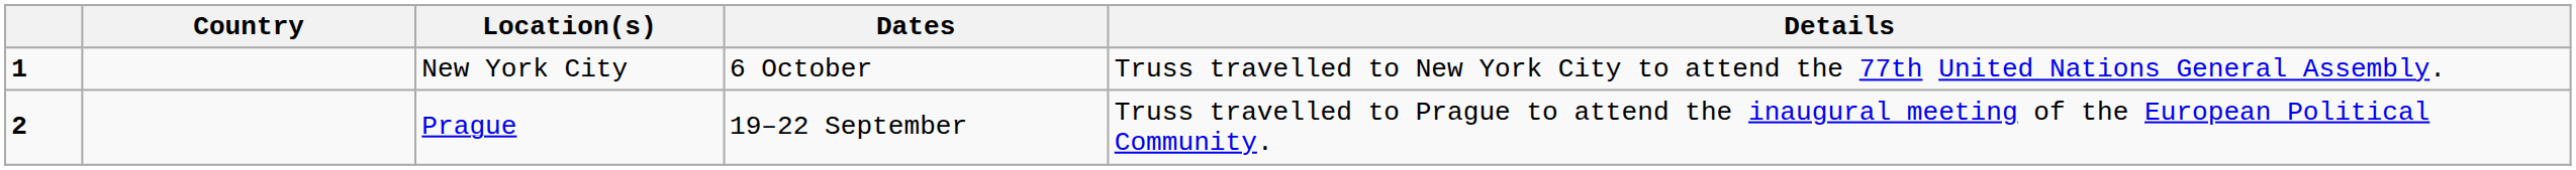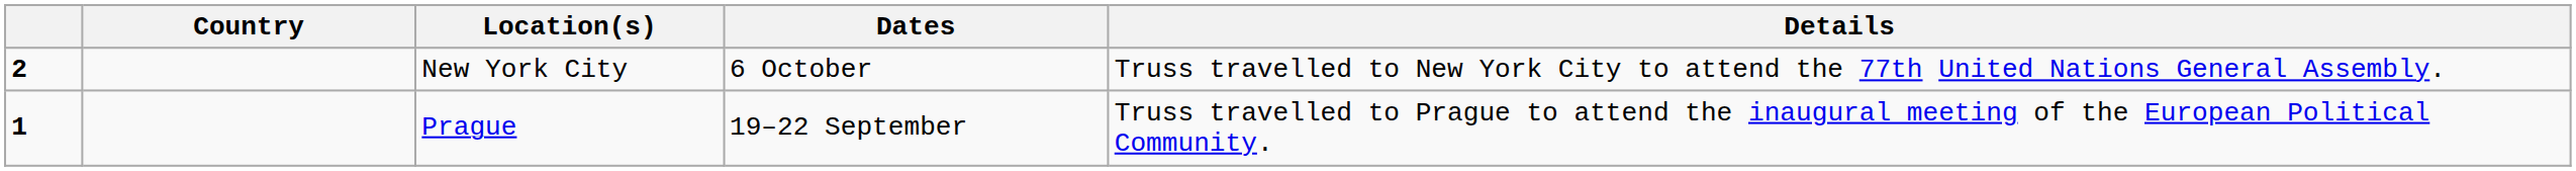 <table class="wikitable sortable" border="1" style="margin: 1em auto 1em auto">
 <tr>
 <th style="width: 3%;"></th>
 <th style="width: 13%;">Country</th>
 <th style="width: 12%;">Location(s)</th>
 <th style="width: 15%;">Dates</th>
 <th style="width: 60%;" class="unsortable">Details</th>
 </tr>
 <tr>
-<td><strong>1</strong></td>
+<td><strong>2</strong></td>
 <td></td>
 <td>New York City</td>
 <td>6 October</td>
 <td>Truss travelled to New York City to attend the <a href='#'>77th</a> <a href='#'>United Nations General Assembly</a>.</td>
 </tr>
 <tr>
-<td><strong>2</strong></td>
+<td><strong>1</strong></td>
 <td></td>
 <td><a href='#'>Prague</a></td>
 <td>19–22 September</td>
 <td>Truss travelled to Prague to attend the <a href='#'>inaugural meeting</a> of the <a href='#'>European Political Community</a>.</td>
 </tr>
 </table>
